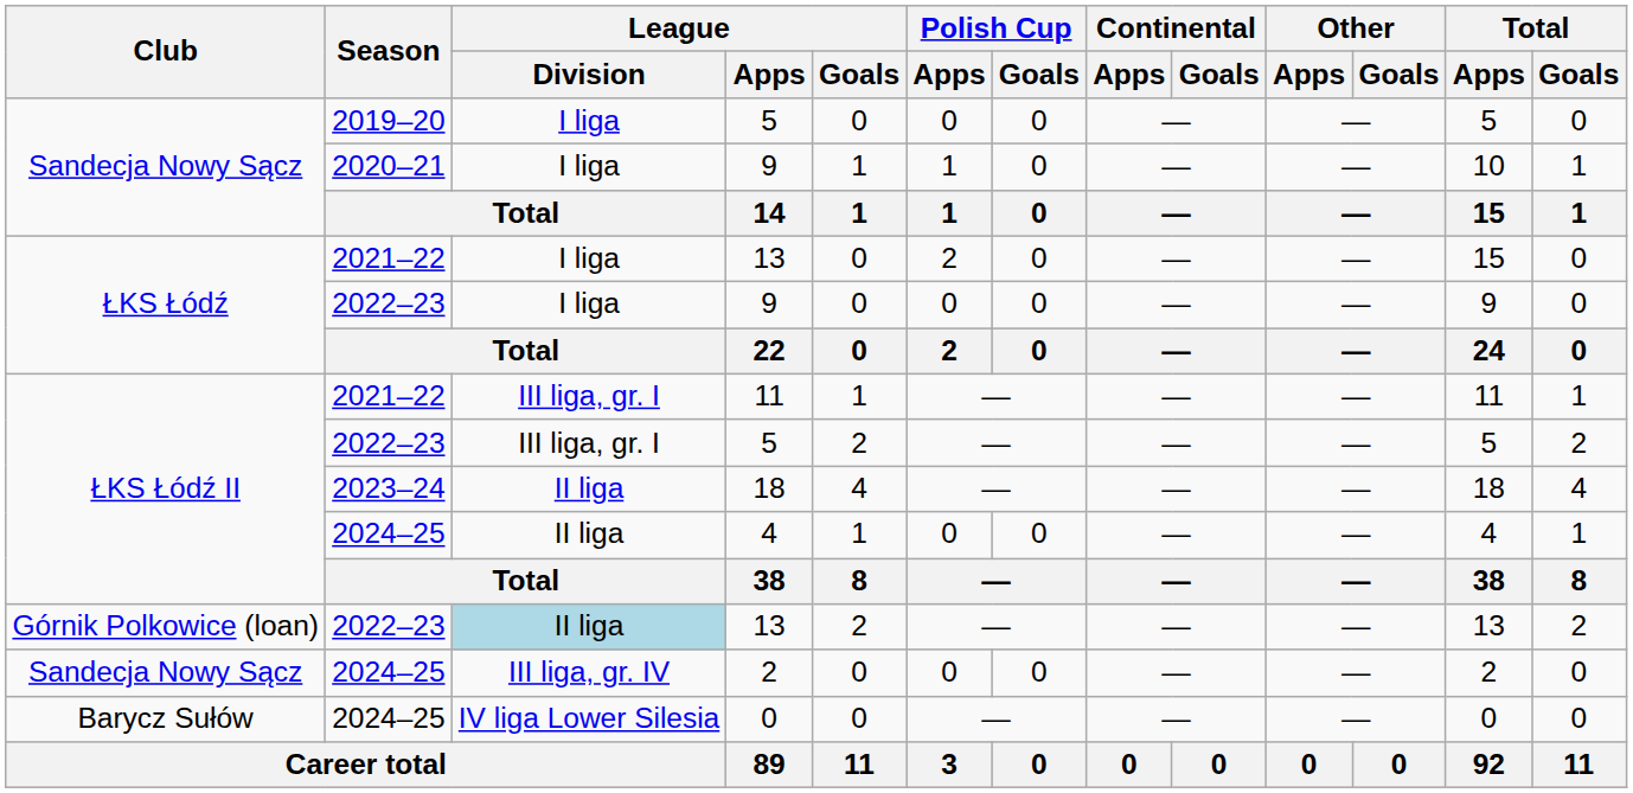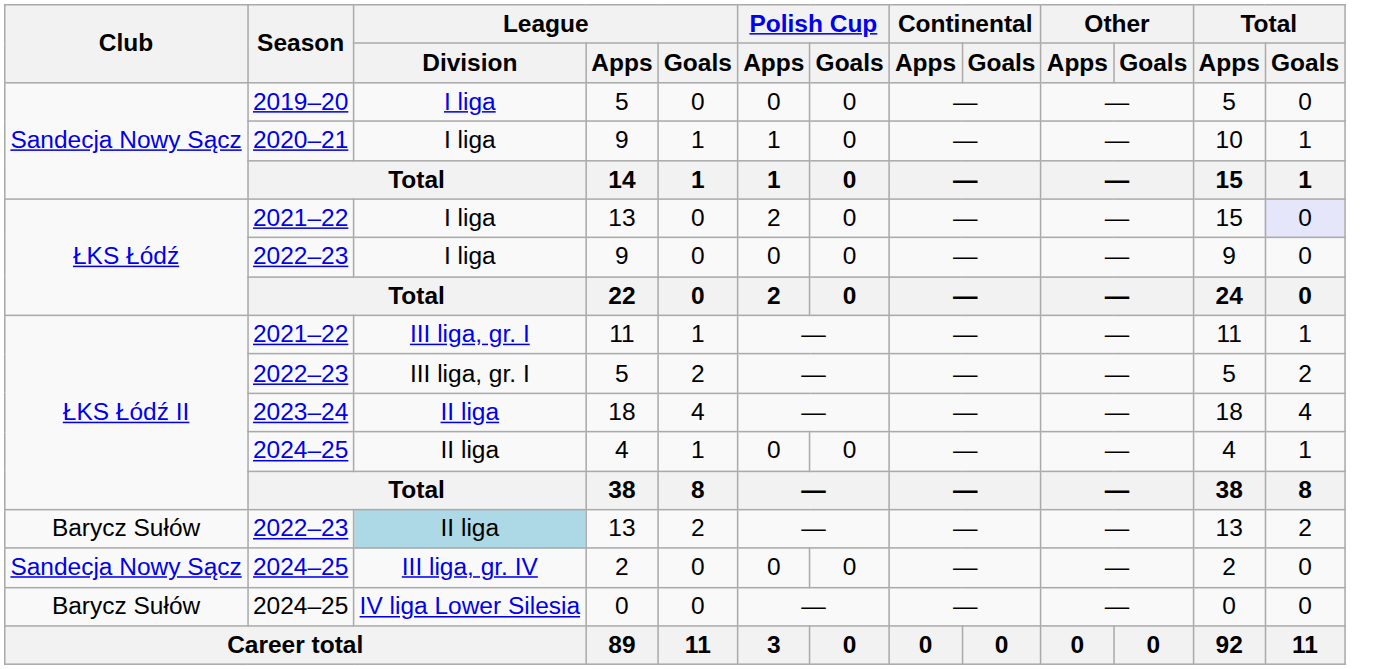 <table class="wikitable" style="text-align: center;">
 <tr>
 <th rowspan="2">Club</th>
 <th rowspan="2">Season</th>
 <th colspan="3">League</th>
 <th colspan="2"><a href='#'>Polish Cup</a></th>
 <th colspan="2">Continental</th>
 <th colspan="2">Other</th>
 <th colspan="2">Total</th>
 </tr>
 <tr>
 <th>Division</th>
 <th>Apps</th>
 <th>Goals</th>
 <th>Apps</th>
 <th>Goals</th>
 <th>Apps</th>
 <th>Goals</th>
 <th>Apps</th>
 <th>Goals</th>
 <th>Apps</th>
 <th>Goals</th>
 </tr>
 <tr>
 <td rowspan="3"><a href='#'>Sandecja Nowy Sącz</a></td>
 <td><a href='#'>2019–20</a></td>
 <td><a href='#'>I liga</a></td>
 <td>5</td>
 <td>0</td>
 <td>0</td>
 <td>0</td>
 <td colspan="2">—</td>
 <td colspan="2">—</td>
 <td>5</td>
 <td>0</td>
 </tr>
 <tr>
 <td><a href='#'>2020–21</a></td>
 <td>I liga</td>
 <td>9</td>
 <td>1</td>
 <td>1</td>
 <td>0</td>
 <td colspan="2">—</td>
 <td colspan="2">—</td>
 <td>10</td>
 <td>1</td>
 </tr>
 <tr>
 <th colspan="2">Total</th>
 <th>14</th>
 <th>1</th>
 <th>1</th>
 <th>0</th>
 <th colspan="2">—</th>
 <th colspan="2">—</th>
 <th>15</th>
 <th>1</th>
 </tr>
 <tr>
 <td rowspan="3"><a href='#'>ŁKS Łódź</a></td>
 <td><a href='#'>2021–22</a></td>
 <td>I liga</td>
 <td>13</td>
 <td>0</td>
 <td>2</td>
 <td>0</td>
 <td colspan="2">—</td>
 <td colspan="2">—</td>
 <td>15</td>
-<td>0</td>
+<td style="background: lavender;">0</td>
 </tr>
 <tr>
 <td><a href='#'>2022–23</a></td>
 <td>I liga</td>
 <td>9</td>
 <td>0</td>
 <td>0</td>
 <td>0</td>
 <td colspan="2">—</td>
 <td colspan="2">—</td>
 <td>9</td>
 <td>0</td>
 </tr>
 <tr>
 <th colspan="2">Total</th>
 <th>22</th>
 <th>0</th>
 <th>2</th>
 <th>0</th>
 <th colspan="2">—</th>
 <th colspan="2">—</th>
 <th>24</th>
 <th>0</th>
 </tr>
 <tr>
 <td rowspan="5"><a href='#'>ŁKS Łódź II</a></td>
 <td><a href='#'>2021–22</a></td>
 <td><a href='#'>III liga, gr. I</a></td>
 <td>11</td>
 <td>1</td>
 <td colspan="2">—</td>
 <td colspan="2">—</td>
 <td colspan="2">—</td>
 <td>11</td>
 <td>1</td>
 </tr>
 <tr>
 <td><a href='#'>2022–23</a></td>
 <td>III liga, gr. I</td>
 <td>5</td>
 <td>2</td>
 <td colspan="2">—</td>
 <td colspan="2">—</td>
 <td colspan="2">—</td>
 <td>5</td>
 <td>2</td>
 </tr>
 <tr>
 <td><a href='#'>2023–24</a></td>
 <td><a href='#'>II liga</a></td>
 <td>18</td>
 <td>4</td>
 <td colspan="2">—</td>
 <td colspan="2">—</td>
 <td colspan="2">—</td>
 <td>18</td>
 <td>4</td>
 </tr>
 <tr>
 <td><a href='#'>2024–25</a></td>
 <td>II liga</td>
 <td>4</td>
 <td>1</td>
 <td>0</td>
 <td>0</td>
 <td colspan="2">—</td>
 <td colspan="2">—</td>
 <td>4</td>
 <td>1</td>
 </tr>
 <tr>
 <th colspan="2">Total</th>
 <th>38</th>
 <th>8</th>
 <th colspan="2">—</th>
 <th colspan="2">—</th>
 <th colspan="2">—</th>
 <th>38</th>
 <th>8</th>
 </tr>
 <tr>
-<td rowspan="1"><a href='#'>Górnik Polkowice</a> (loan)</td>
+<td>Barycz Sułów</td>
 <td><a href='#'>2022–23</a></td>
 <td style="background: lightblue;">II liga</td>
 <td>13</td>
 <td>2</td>
 <td colspan="2">—</td>
 <td colspan="2">—</td>
 <td colspan="2">—</td>
 <td>13</td>
 <td>2</td>
 </tr>
 <tr>
 <td><a href='#'>Sandecja Nowy Sącz</a></td>
 <td><a href='#'>2024–25</a></td>
 <td><a href='#'>III liga, gr. IV</a></td>
 <td>2</td>
 <td>0</td>
 <td>0</td>
 <td>0</td>
 <td colspan="2">—</td>
 <td colspan="2">—</td>
 <td>2</td>
 <td>0</td>
 </tr>
 <tr>
 <td>Barycz Sułów</td>
 <td>2024–25</td>
 <td><a href='#'>IV liga Lower Silesia</a></td>
 <td>0</td>
 <td>0</td>
 <td colspan="2">—</td>
 <td colspan="2">—</td>
 <td colspan="2">—</td>
 <td>0</td>
 <td>0</td>
 </tr>
 <tr>
 <th colspan="3">Career total</th>
 <th>89</th>
 <th>11</th>
 <th>3</th>
 <th>0</th>
 <th>0</th>
 <th>0</th>
 <th>0</th>
 <th>0</th>
 <th>92</th>
 <th>11</th>
 </tr>
 </table>
